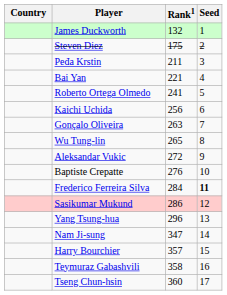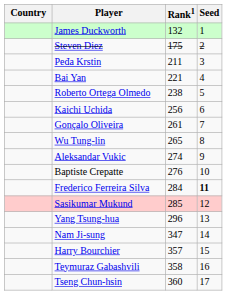 <table class="sortable wikitable">
 <tr>
 <th width="70">Country</th>
 <th width="175">Player</th>
 <th>Rank<sup>1</sup></th>
 <th>Seed</th>
 </tr>
 <tr style="background:#cfc;">
 <td></td>
 <td><a href='#'>James Duckworth</a></td>
 <td>132</td>
 <td>1</td>
 </tr>
 <tr>
 <td><s></s></td>
 <td><s><a href='#'>Steven Diez</a></s></td>
 <td><s>175</s></td>
 <td><s>2</s></td>
 </tr>
 <tr>
 <td></td>
 <td><a href='#'>Peđa Krstin</a></td>
 <td>211</td>
 <td>3</td>
 </tr>
 <tr>
 <td></td>
 <td><a href='#'>Bai Yan</a></td>
 <td>221</td>
 <td>4</td>
 </tr>
 <tr>
 <td></td>
 <td><a href='#'>Roberto Ortega Olmedo</a></td>
-<td>241</td>
+<td>238</td>
 <td>5</td>
 </tr>
 <tr>
 <td></td>
 <td><a href='#'>Kaichi Uchida</a></td>
 <td>256</td>
 <td>6</td>
 </tr>
 <tr>
 <td></td>
 <td><a href='#'>Gonçalo Oliveira</a></td>
-<td>263</td>
+<td>261</td>
 <td>7</td>
 </tr>
 <tr>
 <td></td>
 <td><a href='#'>Wu Tung-lin</a></td>
 <td>265</td>
 <td>8</td>
 </tr>
 <tr>
 <td></td>
 <td><a href='#'>Aleksandar Vukic</a></td>
-<td>272</td>
+<td>274</td>
 <td>9</td>
 </tr>
 <tr>
 <td></td>
 <td>Baptiste Crepatte</td>
 <td>276</td>
 <td>10</td>
 </tr>
 <tr>
 <td></td>
 <td><a href='#'>Frederico Ferreira Silva</a></td>
 <td>284</td>
 <td><strong>11</strong></td>
 </tr>
 <tr style="background:#fcc;">
 <td></td>
 <td><a href='#'>Sasikumar Mukund</a></td>
-<td>286</td>
+<td>285</td>
 <td>12</td>
 </tr>
 <tr>
 <td></td>
 <td><a href='#'>Yang Tsung-hua</a></td>
 <td>296</td>
 <td>13</td>
 </tr>
 <tr>
 <td></td>
 <td><a href='#'>Nam Ji-sung</a></td>
 <td>347</td>
 <td>14</td>
 </tr>
 <tr>
 <td></td>
 <td><a href='#'>Harry Bourchier</a></td>
 <td>357</td>
 <td>15</td>
 </tr>
 <tr>
 <td></td>
 <td><a href='#'>Teymuraz Gabashvili</a></td>
 <td>358</td>
 <td>16</td>
 </tr>
 <tr>
 <td></td>
 <td><a href='#'>Tseng Chun-hsin</a></td>
 <td>360</td>
 <td>17</td>
 </tr>
 </table>
